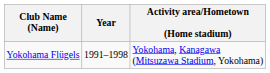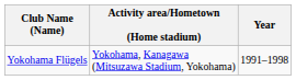 <table class="wikitable sortable">
 <tr>
 <th>Club Name<br>(Name)</th>
+<th>Activity area/Hometown<br><br>(Home stadium)</th>
 <th>Year</th>
-<th>Activity area/Hometown<br><br>(Home stadium)</th>
 </tr>
 <tr>
 <td><a href='#'>Yokohama Flügels</a></td>
+<td><a href='#'>Yokohama</a>, <a href='#'>Kanagawa</a><br>(<a href='#'>Mitsuzawa Stadium</a>, Yokohama)</td>
 <td>1991–1998</td>
-<td><a href='#'>Yokohama</a>, <a href='#'>Kanagawa</a><br>(<a href='#'>Mitsuzawa Stadium</a>, Yokohama)</td>
 </tr>
 </table>
